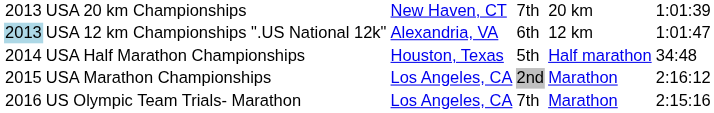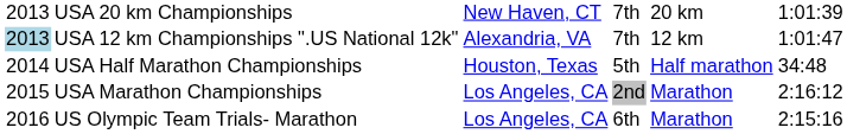 <table>
 <tr>
 <td>2013</td>
 <td>USA 20 km Championships</td>
 <td><a href='#'>New Haven, CT</a></td>
 <td>7th</td>
 <td>20 km</td>
 <td>1:01:39</td>
 </tr>
 <tr>
 <td style="background: lightblue;">2013</td>
 <td>USA 12 km Championships ".US National 12k"</td>
 <td><a href='#'>Alexandria, VA</a></td>
-<td>6th</td>
+<td>7th</td>
 <td>12 km</td>
 <td>1:01:47</td>
 </tr>
 <tr>
 <td>2014</td>
 <td>USA Half Marathon Championships</td>
 <td><a href='#'>Houston, Texas</a></td>
 <td>5th</td>
 <td><a href='#'>Half marathon</a></td>
 <td>34:48</td>
 </tr>
 <tr>
 <td>2015</td>
 <td>USA Marathon Championships</td>
 <td><a href='#'>Los Angeles, CA</a></td>
 <td bgcolor="silver">2nd</td>
 <td><a href='#'>Marathon</a></td>
 <td>2:16:12</td>
 </tr>
 <tr>
 <td>2016</td>
 <td>US Olympic Team Trials- Marathon</td>
 <td><a href='#'>Los Angeles, CA</a></td>
-<td>7th</td>
+<td>6th</td>
 <td><a href='#'>Marathon</a></td>
 <td>2:15:16</td>
 </tr>
 <tr>
 </tr>
 </table>
